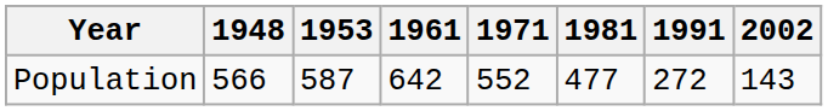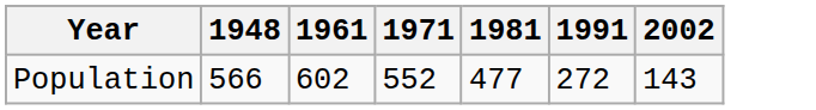 <table class="wikitable">
 <tr>
 <th>Year</th>
 <th>1948</th>
-<th>1953</th>
 <th>1961</th>
 <th>1971</th>
 <th>1981</th>
 <th>1991</th>
 <th>2002</th>
 </tr>
 <tr>
 <td>Population</td>
 <td>566</td>
-<td>587</td>
-<td>642</td>
+<td>602</td>
 <td>552</td>
 <td>477</td>
 <td>272</td>
 <td>143</td>
 </tr>
 </table>
